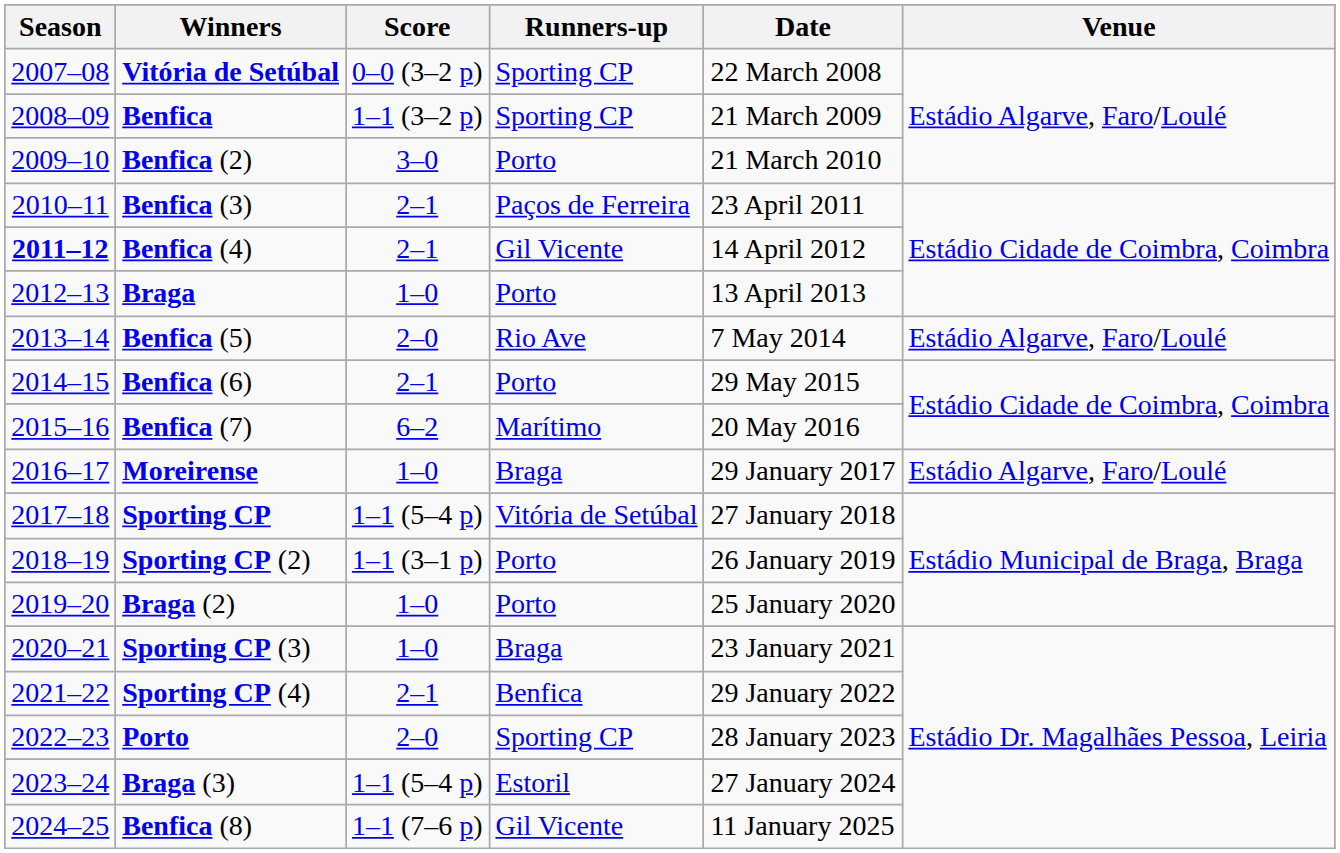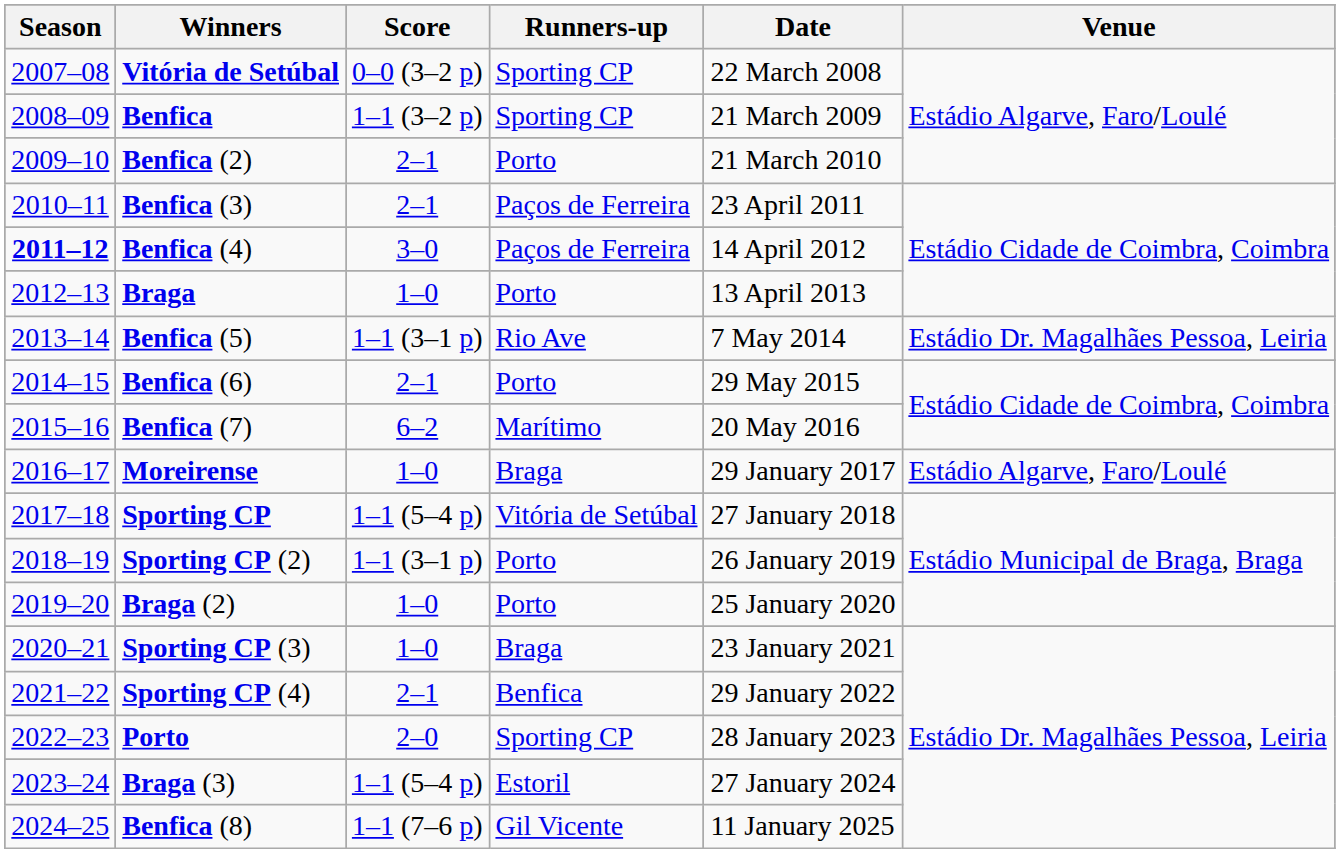 <table class="wikitable sortable plainrowheaders">
 <tr>
 <th scope=col>Season</th>
 <th scope=col>Winners</th>
 <th scope=col>Score</th>
 <th scope=col>Runners-up</th>
 <th scope=col>Date</th>
 <th scope=col>Venue</th>
 </tr>
 <tr>
 <td align=center><a href='#'>2007–08</a></td>
 <td><strong><a href='#'>Vitória de Setúbal</a></strong></td>
 <td align=center><a href='#'>0–0</a> (3–2 <a href='#'>p</a>)</td>
 <td><a href='#'>Sporting CP</a></td>
 <td>22 March 2008</td>
 <td rowspan=3><a href='#'>Estádio Algarve</a>, <a href='#'>Faro</a>/<a href='#'>Loulé</a></td>
 </tr>
 <tr>
 <td align=center><a href='#'>2008–09</a></td>
 <td><strong><a href='#'>Benfica</a></strong></td>
 <td align=center><a href='#'>1–1</a> (3–2 <a href='#'>p</a>)</td>
 <td><a href='#'>Sporting CP</a></td>
 <td>21 March 2009</td>
 </tr>
 <tr>
 <td align=center><a href='#'>2009–10</a></td>
 <td><strong><a href='#'>Benfica</a></strong> (2)</td>
-<td align=center><a href='#'>3–0</a></td>
+<td align=center><a href='#'>2–1</a></td>
 <td><a href='#'>Porto</a></td>
 <td>21 March 2010</td>
 </tr>
 <tr>
 <td align=center><a href='#'>2010–11</a></td>
 <td><strong><a href='#'>Benfica</a></strong> (3)</td>
 <td align=center><a href='#'>2–1</a></td>
 <td><a href='#'>Paços de Ferreira</a></td>
 <td>23 April 2011</td>
 <td rowspan=3><a href='#'>Estádio Cidade de Coimbra</a>, <a href='#'>Coimbra</a></td>
 </tr>
 <tr>
 <td align=center><strong><a href='#'>2011–12</a></strong></td>
 <td><strong><a href='#'>Benfica</a></strong> (4)</td>
-<td align=center><a href='#'>2–1</a></td>
-<td><a href='#'>Gil Vicente</a></td>
+<td align=center><a href='#'>3–0</a></td>
+<td><a href='#'>Paços de Ferreira</a></td>
 <td>14 April 2012</td>
 </tr>
 <tr>
 <td align=center><a href='#'>2012–13</a></td>
 <td><strong><a href='#'>Braga</a></strong></td>
 <td align=center><a href='#'>1–0</a></td>
 <td><a href='#'>Porto</a></td>
 <td>13 April 2013</td>
 </tr>
 <tr>
 <td align=center><a href='#'>2013–14</a></td>
 <td><strong><a href='#'>Benfica</a></strong> (5)</td>
-<td align=center><a href='#'>2–0</a></td>
+<td align=center><a href='#'>1–1</a> (3–1 <a href='#'>p</a>)</td>
 <td><a href='#'>Rio Ave</a></td>
 <td>7 May 2014</td>
-<td><a href='#'>Estádio Algarve</a>, <a href='#'>Faro</a>/<a href='#'>Loulé</a></td>
+<td><a href='#'>Estádio Dr. Magalhães Pessoa</a>, <a href='#'>Leiria</a></td>
 </tr>
 <tr>
 <td align=center><a href='#'>2014–15</a></td>
 <td><strong><a href='#'>Benfica</a></strong> (6)</td>
 <td align=center><a href='#'>2–1</a></td>
 <td><a href='#'>Porto</a></td>
 <td>29 May 2015</td>
 <td rowspan=2><a href='#'>Estádio Cidade de Coimbra</a>, <a href='#'>Coimbra</a></td>
 </tr>
 <tr>
 <td align=center><a href='#'>2015–16</a></td>
 <td><strong><a href='#'>Benfica</a></strong> (7)</td>
 <td align=center><a href='#'>6–2</a></td>
 <td><a href='#'>Marítimo</a></td>
 <td>20 May 2016</td>
 </tr>
 <tr>
 <td align=center><a href='#'>2016–17</a></td>
 <td><strong><a href='#'>Moreirense</a></strong></td>
 <td align=center><a href='#'>1–0</a></td>
 <td><a href='#'>Braga</a></td>
 <td>29 January 2017</td>
 <td><a href='#'>Estádio Algarve</a>, <a href='#'>Faro</a>/<a href='#'>Loulé</a></td>
 </tr>
 <tr>
 <td align=center><a href='#'>2017–18</a></td>
 <td><strong><a href='#'>Sporting CP</a></strong></td>
 <td align=center><a href='#'>1–1</a> (5–4 <a href='#'>p</a>)</td>
 <td><a href='#'>Vitória de Setúbal</a></td>
 <td>27 January 2018</td>
 <td rowspan=3><a href='#'>Estádio Municipal de Braga</a>, <a href='#'>Braga</a></td>
 </tr>
 <tr>
 <td align=center><a href='#'>2018–19</a></td>
 <td><strong><a href='#'>Sporting CP</a></strong> (2)</td>
 <td align=center><a href='#'>1–1</a> (3–1 <a href='#'>p</a>)</td>
 <td><a href='#'>Porto</a></td>
 <td>26 January 2019</td>
 </tr>
 <tr>
 <td align=center><a href='#'>2019–20</a></td>
 <td><strong><a href='#'>Braga</a></strong> (2)</td>
 <td align=center><a href='#'>1–0</a></td>
 <td><a href='#'>Porto</a></td>
 <td>25 January 2020</td>
 </tr>
 <tr>
 <td align=center><a href='#'>2020–21</a></td>
 <td><strong><a href='#'>Sporting CP</a></strong> (3)</td>
 <td align=center><a href='#'>1–0</a></td>
 <td><a href='#'>Braga</a></td>
 <td>23 January 2021</td>
 <td rowspan=5><a href='#'>Estádio Dr. Magalhães Pessoa</a>, <a href='#'>Leiria</a></td>
 </tr>
 <tr>
 <td align=center><a href='#'>2021–22</a></td>
 <td><strong><a href='#'>Sporting CP</a></strong> (4)</td>
 <td align=center><a href='#'>2–1</a></td>
 <td><a href='#'>Benfica</a></td>
 <td>29 January 2022</td>
 </tr>
 <tr>
 <td align=center><a href='#'>2022–23</a></td>
 <td><strong><a href='#'>Porto</a></strong></td>
 <td align=center><a href='#'>2–0</a></td>
 <td><a href='#'>Sporting CP</a></td>
 <td>28 January 2023</td>
 </tr>
 <tr>
 <td align=center><a href='#'>2023–24</a></td>
 <td><strong><a href='#'>Braga</a></strong> (3)</td>
 <td align=center><a href='#'>1–1</a> (5–4 <a href='#'>p</a>)</td>
 <td><a href='#'>Estoril</a></td>
 <td>27 January 2024</td>
 </tr>
 <tr>
 <td align=center><a href='#'>2024–25</a></td>
 <td><strong><a href='#'>Benfica</a></strong> (8)</td>
 <td align=center><a href='#'>1–1</a>  (7–6 <a href='#'>p</a>)</td>
 <td><a href='#'>Gil Vicente</a></td>
 <td>11 January 2025</td>
 </tr>
 </table>
